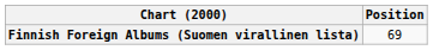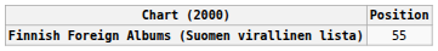 <table class="wikitable plainrowheaders" style="text-align:center">
 <tr>
 <th scope="col">Chart (2000)</th>
 <th scope="col">Position</th>
 </tr>
 <tr>
 <th scope="row">Finnish Foreign Albums (Suomen virallinen lista)</th>
-<td>69</td>
+<td>55</td>
 </tr>
 </table>
